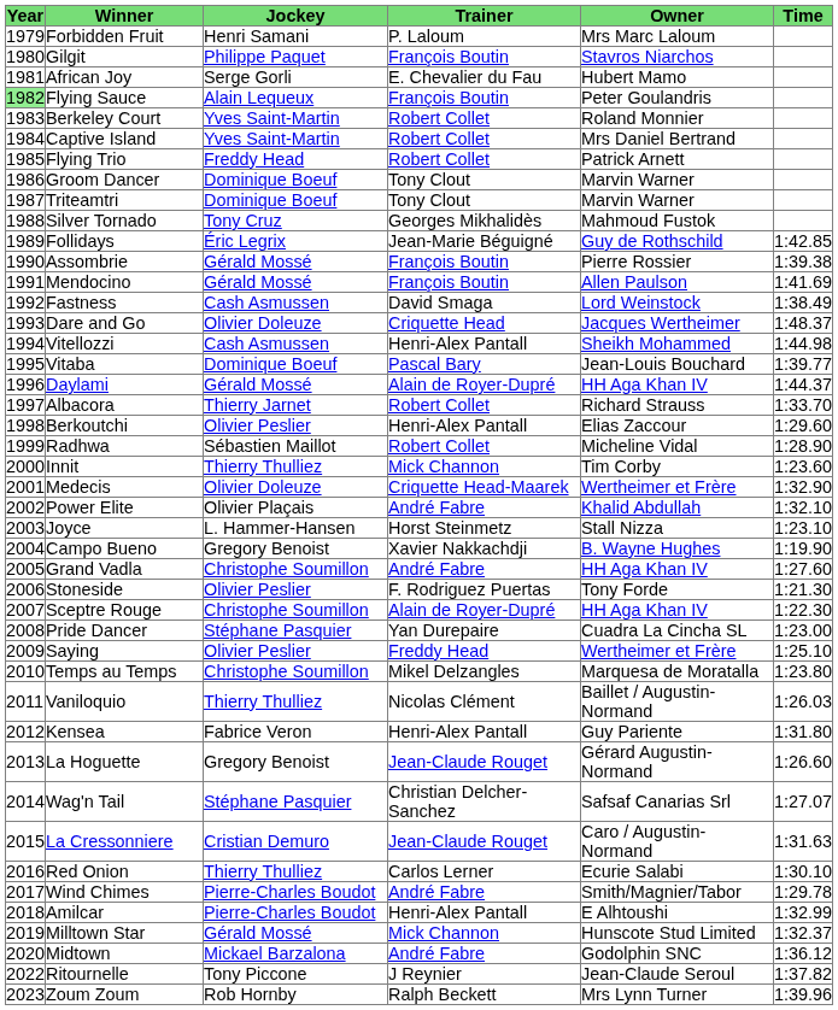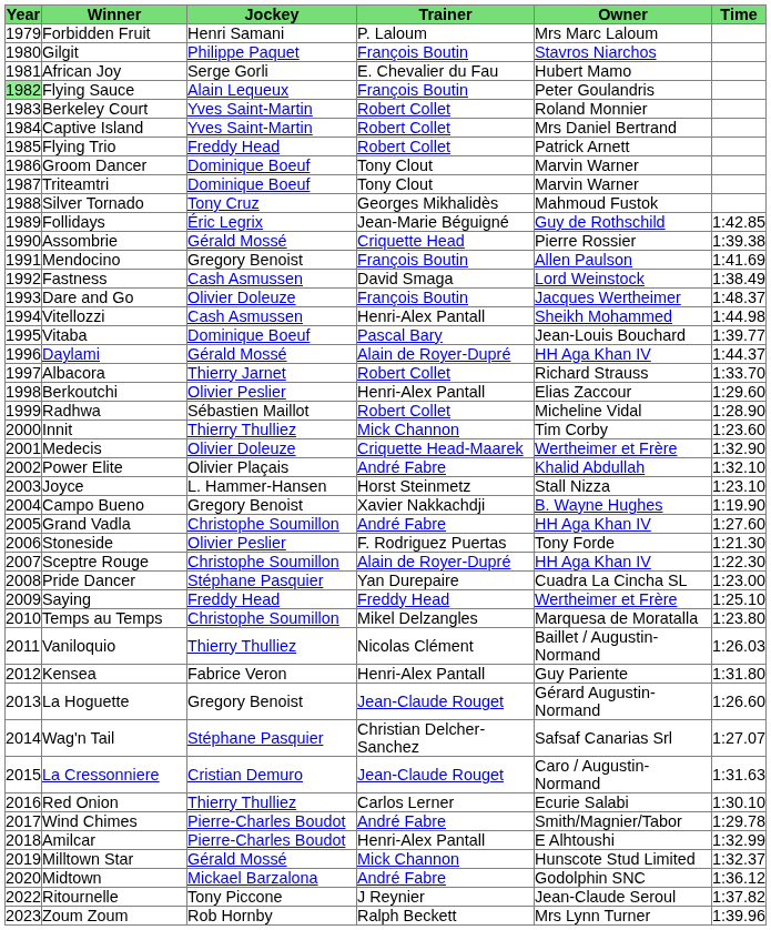 <table class = "sortable" | border="1" cellpadding="0" style="border-collapse: collapse; font-size:90%">
 <tr bgcolor="#77dd77" align="center">
 <th>Year</th>
 <th>Winner</th>
 <th>Jockey</th>
 <th>Trainer</th>
 <th>Owner</th>
 <th>Time</th>
 </tr>
 <tr>
 <td>1979</td>
 <td width=130px>Forbidden Fruit</td>
 <td width=152px>Henri Samani</td>
 <td width=159px>P. Laloum</td>
 <td width=159px>Mrs Marc Laloum</td>
 <td></td>
 </tr>
 <tr>
 <td>1980</td>
 <td>Gilgit</td>
 <td><a href='#'>Philippe Paquet</a></td>
 <td><a href='#'>François Boutin</a></td>
 <td><a href='#'>Stavros Niarchos</a></td>
 <td></td>
 </tr>
 <tr>
 <td>1981</td>
 <td>African Joy</td>
 <td>Serge Gorli</td>
 <td>E. Chevalier du Fau </td>
 <td>Hubert Mamo</td>
 <td></td>
 </tr>
 <tr>
 <td style="background: lightgreen;">1982</td>
 <td>Flying Sauce</td>
 <td><a href='#'>Alain Lequeux</a></td>
 <td><a href='#'>François Boutin</a></td>
 <td>Peter Goulandris</td>
 <td></td>
 </tr>
 <tr>
 <td>1983</td>
 <td>Berkeley Court</td>
 <td><a href='#'>Yves Saint-Martin</a></td>
 <td><a href='#'>Robert Collet</a></td>
 <td>Roland Monnier</td>
 <td></td>
 </tr>
 <tr>
 <td>1984</td>
 <td>Captive Island</td>
 <td><a href='#'>Yves Saint-Martin</a></td>
 <td><a href='#'>Robert Collet</a></td>
 <td>Mrs Daniel Bertrand</td>
 <td></td>
 </tr>
 <tr>
 <td>1985</td>
 <td>Flying Trio</td>
 <td><a href='#'>Freddy Head</a></td>
 <td><a href='#'>Robert Collet</a></td>
 <td>Patrick Arnett</td>
 <td></td>
 </tr>
 <tr>
 <td>1986</td>
 <td>Groom Dancer</td>
 <td><a href='#'>Dominique Boeuf</a></td>
 <td>Tony Clout</td>
 <td>Marvin Warner</td>
 <td></td>
 </tr>
 <tr>
 <td>1987</td>
 <td>Triteamtri</td>
 <td><a href='#'>Dominique Boeuf</a></td>
 <td>Tony Clout</td>
 <td>Marvin Warner</td>
 <td></td>
 </tr>
 <tr>
 <td>1988</td>
 <td>Silver Tornado</td>
 <td><a href='#'>Tony Cruz</a></td>
 <td>Georges Mikhalidès</td>
 <td>Mahmoud Fustok</td>
 <td></td>
 </tr>
 <tr>
 <td>1989</td>
 <td>Follidays</td>
 <td><a href='#'>Éric Legrix</a></td>
 <td>Jean-Marie Béguigné</td>
 <td><a href='#'>Guy de Rothschild</a></td>
 <td>1:42.85</td>
 </tr>
 <tr>
 <td>1990</td>
 <td>Assombrie</td>
 <td><a href='#'>Gérald Mossé</a></td>
-<td><a href='#'>François Boutin</a></td>
+<td><a href='#'>Criquette Head</a></td>
 <td>Pierre Rossier</td>
 <td>1:39.38</td>
 </tr>
 <tr>
 <td>1991</td>
 <td>Mendocino</td>
-<td><a href='#'>Gérald Mossé</a></td>
+<td>Gregory Benoist</td>
 <td><a href='#'>François Boutin</a></td>
 <td><a href='#'>Allen Paulson</a></td>
 <td>1:41.69</td>
 </tr>
 <tr>
 <td>1992</td>
 <td>Fastness</td>
 <td><a href='#'>Cash Asmussen</a></td>
 <td>David Smaga</td>
 <td><a href='#'>Lord Weinstock</a></td>
 <td>1:38.49</td>
 </tr>
 <tr>
 <td>1993</td>
 <td>Dare and Go</td>
 <td><a href='#'>Olivier Doleuze</a></td>
-<td><a href='#'>Criquette Head</a></td>
+<td><a href='#'>François Boutin</a></td>
 <td><a href='#'>Jacques Wertheimer</a></td>
 <td>1:48.37</td>
 </tr>
 <tr>
 <td>1994</td>
 <td>Vitellozzi</td>
 <td><a href='#'>Cash Asmussen</a></td>
 <td>Henri-Alex Pantall</td>
 <td><a href='#'>Sheikh Mohammed</a></td>
 <td>1:44.98</td>
 </tr>
 <tr>
 <td>1995</td>
 <td>Vitaba</td>
 <td><a href='#'>Dominique Boeuf</a></td>
 <td><a href='#'>Pascal Bary</a></td>
 <td>Jean-Louis Bouchard</td>
 <td>1:39.77</td>
 </tr>
 <tr>
 <td>1996</td>
 <td><a href='#'>Daylami</a></td>
 <td><a href='#'>Gérald Mossé</a></td>
 <td><a href='#'>Alain de Royer-Dupré</a></td>
 <td><a href='#'>HH Aga Khan IV</a></td>
 <td>1:44.37</td>
 </tr>
 <tr>
 <td>1997</td>
 <td>Albacora</td>
 <td><a href='#'>Thierry Jarnet</a></td>
 <td><a href='#'>Robert Collet</a></td>
 <td>Richard Strauss</td>
 <td>1:33.70</td>
 </tr>
 <tr>
 <td>1998</td>
 <td>Berkoutchi</td>
 <td><a href='#'>Olivier Peslier</a></td>
 <td>Henri-Alex Pantall</td>
 <td>Elias Zaccour</td>
 <td>1:29.60</td>
 </tr>
 <tr>
 <td>1999</td>
 <td>Radhwa</td>
 <td>Sébastien Maillot</td>
 <td><a href='#'>Robert Collet</a></td>
 <td>Micheline Vidal</td>
 <td>1:28.90</td>
 </tr>
 <tr>
 <td>2000</td>
 <td>Innit</td>
 <td><a href='#'>Thierry Thulliez</a></td>
 <td><a href='#'>Mick Channon</a></td>
 <td>Tim Corby</td>
 <td>1:23.60</td>
 </tr>
 <tr>
 <td>2001</td>
 <td>Medecis</td>
 <td><a href='#'>Olivier Doleuze</a></td>
 <td><a href='#'>Criquette Head-Maarek</a></td>
 <td><a href='#'>Wertheimer et Frère</a></td>
 <td>1:32.90</td>
 </tr>
 <tr>
 <td>2002</td>
 <td>Power Elite</td>
 <td>Olivier Plaçais</td>
 <td><a href='#'>André Fabre</a></td>
 <td><a href='#'>Khalid Abdullah</a></td>
 <td>1:32.10</td>
 </tr>
 <tr>
 <td>2003</td>
 <td>Joyce</td>
 <td>L. Hammer-Hansen </td>
 <td>Horst Steinmetz</td>
 <td>Stall Nizza</td>
 <td>1:23.10</td>
 </tr>
 <tr>
 <td>2004</td>
 <td>Campo Bueno</td>
 <td>Gregory Benoist</td>
 <td>Xavier Nakkachdji</td>
 <td><a href='#'>B. Wayne Hughes</a></td>
 <td>1:19.90</td>
 </tr>
 <tr>
 <td>2005</td>
 <td>Grand Vadla</td>
 <td><a href='#'>Christophe Soumillon</a></td>
 <td><a href='#'>André Fabre</a></td>
 <td><a href='#'>HH Aga Khan IV</a></td>
 <td>1:27.60</td>
 </tr>
 <tr>
 <td>2006</td>
 <td>Stoneside</td>
 <td><a href='#'>Olivier Peslier</a></td>
 <td>F. Rodriguez Puertas </td>
 <td>Tony Forde</td>
 <td>1:21.30</td>
 </tr>
 <tr>
 <td>2007</td>
 <td>Sceptre Rouge</td>
 <td><a href='#'>Christophe Soumillon</a></td>
 <td><a href='#'>Alain de Royer-Dupré</a></td>
 <td><a href='#'>HH Aga Khan IV</a></td>
 <td>1:22.30</td>
 </tr>
 <tr>
 <td>2008</td>
 <td>Pride Dancer</td>
 <td><a href='#'>Stéphane Pasquier</a></td>
 <td>Yan Durepaire</td>
 <td>Cuadra La Cincha SL</td>
 <td>1:23.00</td>
 </tr>
 <tr>
 <td>2009</td>
 <td>Saying</td>
-<td><a href='#'>Olivier Peslier</a></td>
+<td><a href='#'>Freddy Head</a></td>
 <td><a href='#'>Freddy Head</a></td>
 <td><a href='#'>Wertheimer et Frère</a></td>
 <td>1:25.10</td>
 </tr>
 <tr>
 <td>2010</td>
 <td>Temps au Temps</td>
 <td><a href='#'>Christophe Soumillon</a></td>
 <td>Mikel Delzangles</td>
 <td>Marquesa de Moratalla</td>
 <td>1:23.80</td>
 </tr>
 <tr>
 <td>2011</td>
 <td>Vaniloquio</td>
 <td><a href='#'>Thierry Thulliez</a></td>
 <td>Nicolas Clément</td>
 <td><span>Baillet / Augustin-Normand</span> </td>
 <td>1:26.03</td>
 </tr>
 <tr>
 <td>2012</td>
 <td>Kensea</td>
 <td>Fabrice Veron</td>
 <td>Henri-Alex Pantall</td>
 <td>Guy Pariente</td>
 <td>1:31.80</td>
 </tr>
 <tr>
 <td>2013</td>
 <td>La Hoguette</td>
 <td>Gregory Benoist</td>
 <td><a href='#'>Jean-Claude Rouget</a></td>
 <td>Gérard Augustin-Normand</td>
 <td>1:26.60</td>
 </tr>
 <tr>
 <td>2014</td>
 <td>Wag'n Tail</td>
 <td><a href='#'>Stéphane Pasquier</a></td>
 <td>Christian Delcher-Sanchez</td>
 <td>Safsaf Canarias Srl</td>
 <td>1:27.07</td>
 </tr>
 <tr>
 <td>2015</td>
 <td><a href='#'>La Cressonniere</a></td>
 <td><a href='#'>Cristian Demuro</a></td>
 <td><a href='#'>Jean-Claude Rouget</a></td>
 <td>Caro / Augustin-Normand </td>
 <td>1:31.63</td>
 </tr>
 <tr>
 <td>2016</td>
 <td>Red Onion</td>
 <td><a href='#'>Thierry Thulliez</a></td>
 <td>Carlos Lerner</td>
 <td>Ecurie Salabi</td>
 <td>1:30.10</td>
 </tr>
 <tr>
 <td>2017</td>
 <td>Wind Chimes</td>
 <td><a href='#'>Pierre-Charles Boudot</a></td>
 <td><a href='#'>André Fabre</a></td>
 <td>Smith/Magnier/Tabor</td>
 <td>1:29.78</td>
 </tr>
 <tr>
 <td>2018</td>
 <td>Amilcar</td>
 <td><a href='#'>Pierre-Charles Boudot</a></td>
 <td>Henri-Alex Pantall</td>
 <td>E Alhtoushi</td>
 <td>1:32.99</td>
 </tr>
 <tr>
 <td>2019</td>
 <td>Milltown Star</td>
 <td><a href='#'>Gérald Mossé</a></td>
 <td><a href='#'>Mick Channon</a></td>
 <td>Hunscote Stud Limited</td>
 <td>1:32.37</td>
 </tr>
 <tr>
 <td>2020</td>
 <td>Midtown</td>
 <td><a href='#'>Mickael Barzalona</a></td>
 <td><a href='#'>André Fabre</a></td>
 <td>Godolphin SNC</td>
 <td>1:36.12</td>
 </tr>
 <tr>
 <td>2022</td>
 <td>Ritournelle</td>
 <td>Tony Piccone</td>
 <td>J Reynier</td>
 <td>Jean-Claude Seroul</td>
 <td>1:37.82</td>
 </tr>
 <tr>
 <td>2023</td>
 <td>Zoum Zoum</td>
 <td>Rob Hornby</td>
 <td>Ralph Beckett</td>
 <td>Mrs Lynn Turner</td>
 <td>1:39.96</td>
 </tr>
 </table>
